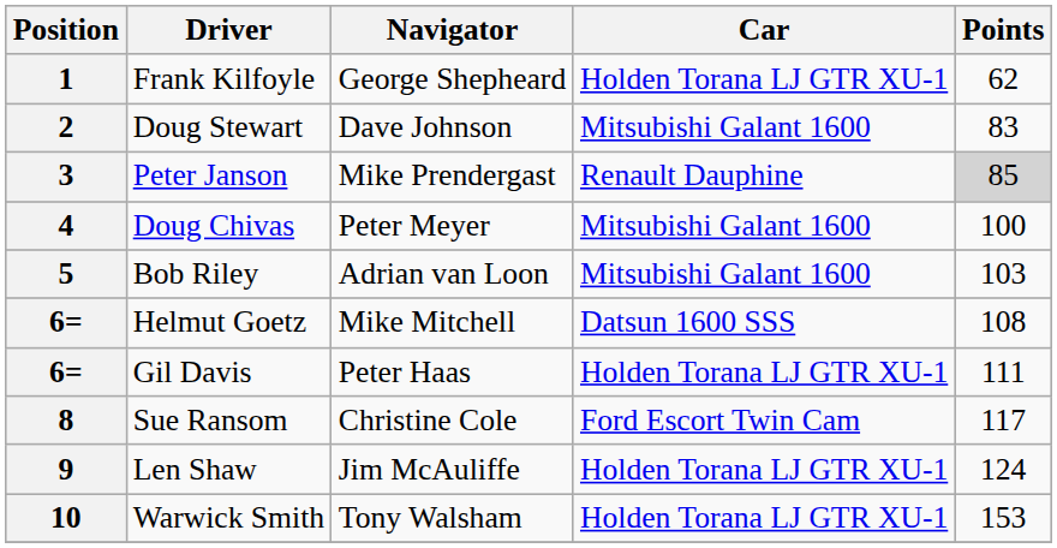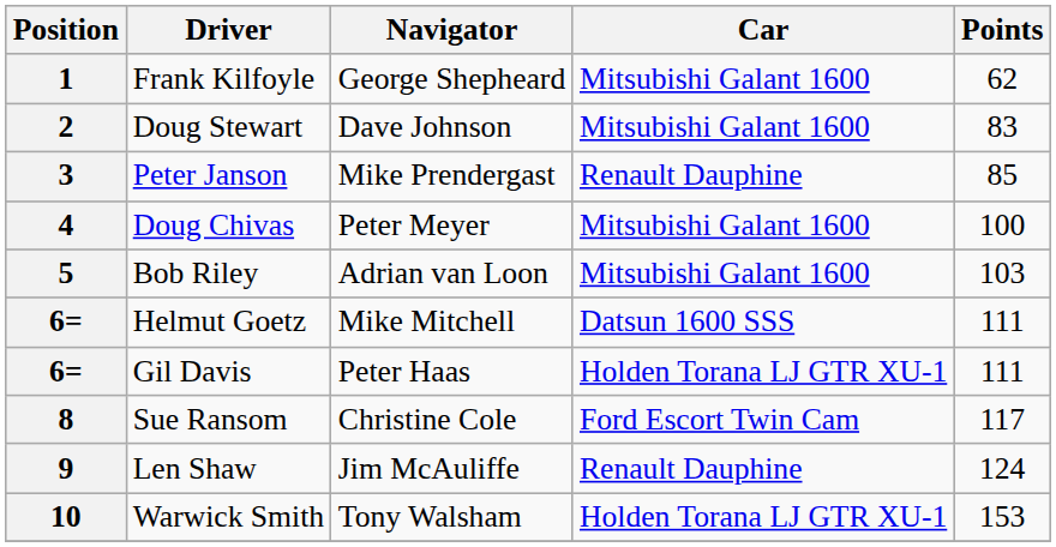 <table class="wikitable" border="1">
 <tr>
 <th>Position</th>
 <th>Driver</th>
 <th>Navigator</th>
 <th>Car</th>
 <th>Points</th>
 </tr>
 <tr>
 <th>1</th>
 <td>Frank Kilfoyle</td>
 <td>George Shepheard</td>
-<td><a href='#'>Holden Torana LJ GTR XU-1</a></td>
+<td><a href='#'>Mitsubishi Galant 1600</a></td>
 <td align="center">62</td>
 </tr>
 <tr>
 <th>2</th>
 <td>Doug Stewart</td>
 <td>Dave Johnson</td>
 <td><a href='#'>Mitsubishi Galant 1600</a></td>
 <td align="center">83</td>
 </tr>
 <tr>
 <th>3</th>
 <td><a href='#'>Peter Janson</a></td>
 <td>Mike Prendergast</td>
 <td><a href='#'>Renault Dauphine</a></td>
-<td align="center" style="background: lightgrey;">85</td>
+<td align="center">85</td>
 </tr>
 <tr>
 <th>4</th>
 <td><a href='#'>Doug Chivas</a></td>
 <td>Peter Meyer</td>
 <td><a href='#'>Mitsubishi Galant 1600</a></td>
 <td align="center">100</td>
 </tr>
 <tr>
 <th>5</th>
 <td>Bob Riley</td>
 <td>Adrian van Loon</td>
 <td><a href='#'>Mitsubishi Galant 1600</a></td>
 <td align="center">103</td>
 </tr>
 <tr>
 <th>6=</th>
 <td>Helmut Goetz</td>
 <td>Mike Mitchell</td>
 <td><a href='#'>Datsun 1600 SSS</a></td>
-<td align="center">108</td>
+<td align="center">111</td>
 </tr>
 <tr>
 <th>6=</th>
 <td>Gil Davis</td>
 <td>Peter Haas</td>
 <td><a href='#'>Holden Torana LJ GTR XU-1</a></td>
 <td align="center">111</td>
 </tr>
 <tr>
 <th>8</th>
 <td>Sue Ransom</td>
 <td>Christine Cole</td>
 <td><a href='#'>Ford Escort Twin Cam</a></td>
 <td align="center">117</td>
 </tr>
 <tr>
 <th>9</th>
 <td>Len Shaw</td>
 <td>Jim McAuliffe</td>
-<td><a href='#'>Holden Torana LJ GTR XU-1</a></td>
+<td><a href='#'>Renault Dauphine</a></td>
 <td align="center">124</td>
 </tr>
 <tr>
 <th>10</th>
 <td>Warwick Smith</td>
 <td>Tony Walsham</td>
 <td><a href='#'>Holden Torana LJ GTR XU-1</a></td>
 <td align="center">153</td>
 </tr>
 <tr>
 </tr>
 </table>
